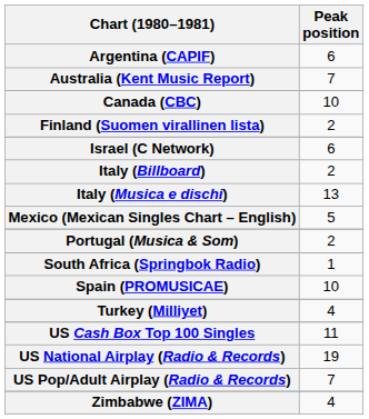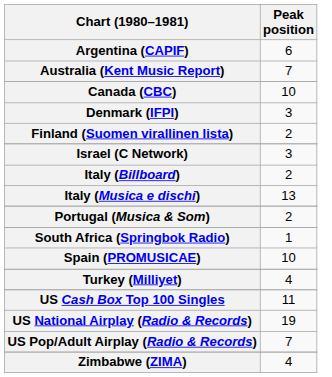 <table class="wikitable sortable plainrowheaders" style="text-align:center">
 <tr>
 <th scope="col">Chart (1980–1981)</th>
 <th scope="col">Peak <br>position</th>
 </tr>
 <tr>
 <th scope="row">Argentina (<a href='#'>CAPIF</a>)</th>
 <td align="center">6</td>
 </tr>
 <tr>
 <th scope="row">Australia (<a href='#'>Kent Music Report</a>)</th>
 <td style="text-align:center;">7</td>
 </tr>
 <tr>
 </tr>
 <tr>
 </tr>
 <tr>
 <th scope="row">Canada (<a href='#'>CBC</a>)</th>
 <td>10</td>
 </tr>
 <tr>
+<th scope="row">Denmark (<a href='#'>IFPI</a>)</th>
+<td>3</td>
+</tr>
+<tr>
 <th scope="row">Finland (<a href='#'>Suomen virallinen lista</a>)</th>
 <td>2</td>
 </tr>
 <tr>
 </tr>
 <tr>
 </tr>
 <tr>
 <th scope="row">Israel (C Network)</th>
-<td>6</td>
+<td>3</td>
 </tr>
 <tr>
 <th scope="row">Italy (<em><a href='#'>Billboard</a></em>)</th>
 <td>2</td>
 </tr>
 <tr>
 <th scope="row">Italy (<em><a href='#'>Musica e dischi</a></em>)</th>
 <td style="text-align:center;">13</td>
-</tr>
-<tr>
-<th scope="row">Mexico (Mexican Singles Chart – English)</th>
-<td>5</td>
 </tr>
 <tr>
 </tr>
 <tr>
 </tr>
 <tr>
 </tr>
 <tr>
 <th scope="row">Portugal (<em>Musica & Som</em>)</th>
 <td>2</td>
 </tr>
 <tr>
 </tr>
 <tr>
 <th scope="row">South Africa (<a href='#'>Springbok Radio</a>)</th>
 <td>1</td>
 </tr>
 <tr>
 <th scope="row">Spain (<a href='#'>PROMUSICAE</a>)</th>
 <td>10</td>
 </tr>
 <tr>
 </tr>
 <tr>
 </tr>
 <tr>
 <th scope="row">Turkey (<a href='#'>Milliyet</a>)</th>
 <td>4</td>
 </tr>
 <tr>
 </tr>
 <tr>
 </tr>
 <tr>
 </tr>
 <tr>
 <th scope="row">US <a href='#'><em>Cash Box</em> Top 100 Singles</a></th>
 <td style="text-align:center;">11</td>
 </tr>
 <tr>
 <th scope="row">US <a href='#'>National Airplay</a> (<em><a href='#'>Radio & Records</a></em>)</th>
 <td>19</td>
 </tr>
 <tr>
 <th scope="row">US Pop/Adult Airplay (<em><a href='#'>Radio & Records</a></em>)</th>
 <td>7</td>
 </tr>
 <tr>
 </tr>
 <tr>
 <th scope="row">Zimbabwe (<a href='#'>ZIMA</a>)</th>
 <td>4</td>
 </tr>
 </table>
